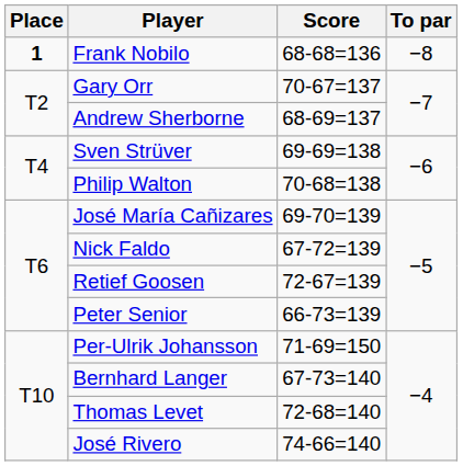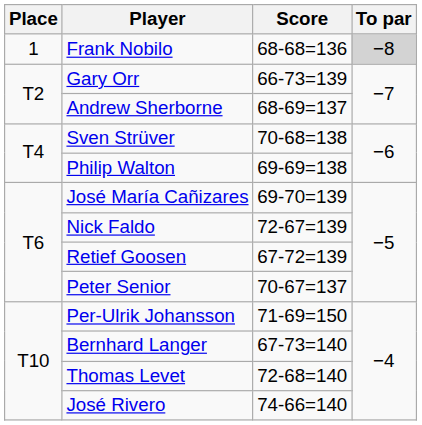 <table class="wikitable">
 <tr>
 <th>Place</th>
 <th>Player</th>
 <th>Score</th>
 <th>To par</th>
 </tr>
 <tr>
-<td align=center><strong>1</strong></td>
+<td align=center>1</td>
 <td> <a href='#'>Frank Nobilo</a></td>
 <td align=center>68-68=136</td>
-<td align=center>−8</td>
+<td align=center style="background: lightgrey;">−8</td>
 </tr>
 <tr>
 <td rowspan="2" align=center>T2</td>
 <td> <a href='#'>Gary Orr</a></td>
-<td align=center>70-67=137</td>
+<td align=center>66-73=139</td>
 <td rowspan="2" align=center>−7</td>
 </tr>
 <tr>
 <td> <a href='#'>Andrew Sherborne</a></td>
 <td align=center>68-69=137</td>
 </tr>
 <tr>
 <td rowspan="2" align=center>T4</td>
 <td> <a href='#'>Sven Strüver</a></td>
-<td align=center>69-69=138</td>
+<td align=center>70-68=138</td>
 <td rowspan="2" align=center>−6</td>
 </tr>
 <tr>
 <td> <a href='#'>Philip Walton</a></td>
-<td align=center>70-68=138</td>
+<td align=center>69-69=138</td>
 </tr>
 <tr>
 <td rowspan="4" align=center>T6</td>
 <td> <a href='#'>José María Cañizares</a></td>
 <td align=center>69-70=139</td>
 <td rowspan="4" align=center>−5</td>
 </tr>
 <tr>
 <td> <a href='#'>Nick Faldo</a></td>
+<td align=center>72-67=139</td>
+</tr>
+<tr>
+<td> <a href='#'>Retief Goosen</a></td>
 <td align=center>67-72=139</td>
 </tr>
 <tr>
-<td> <a href='#'>Retief Goosen</a></td>
-<td align=center>72-67=139</td>
-</tr>
-<tr>
 <td> <a href='#'>Peter Senior</a></td>
-<td align=center>66-73=139</td>
+<td align=center>70-67=137</td>
 </tr>
 <tr>
 <td rowspan="4" align=center>T10</td>
 <td> <a href='#'>Per-Ulrik Johansson</a></td>
 <td align=center>71-69=150</td>
 <td rowspan="4" align=center>−4</td>
 </tr>
 <tr>
 <td> <a href='#'>Bernhard Langer</a></td>
 <td align=center>67-73=140</td>
 </tr>
 <tr>
 <td> <a href='#'>Thomas Levet</a></td>
 <td align=center>72-68=140</td>
 </tr>
 <tr>
 <td> <a href='#'>José Rivero</a></td>
 <td align=center>74-66=140</td>
 </tr>
 </table>
